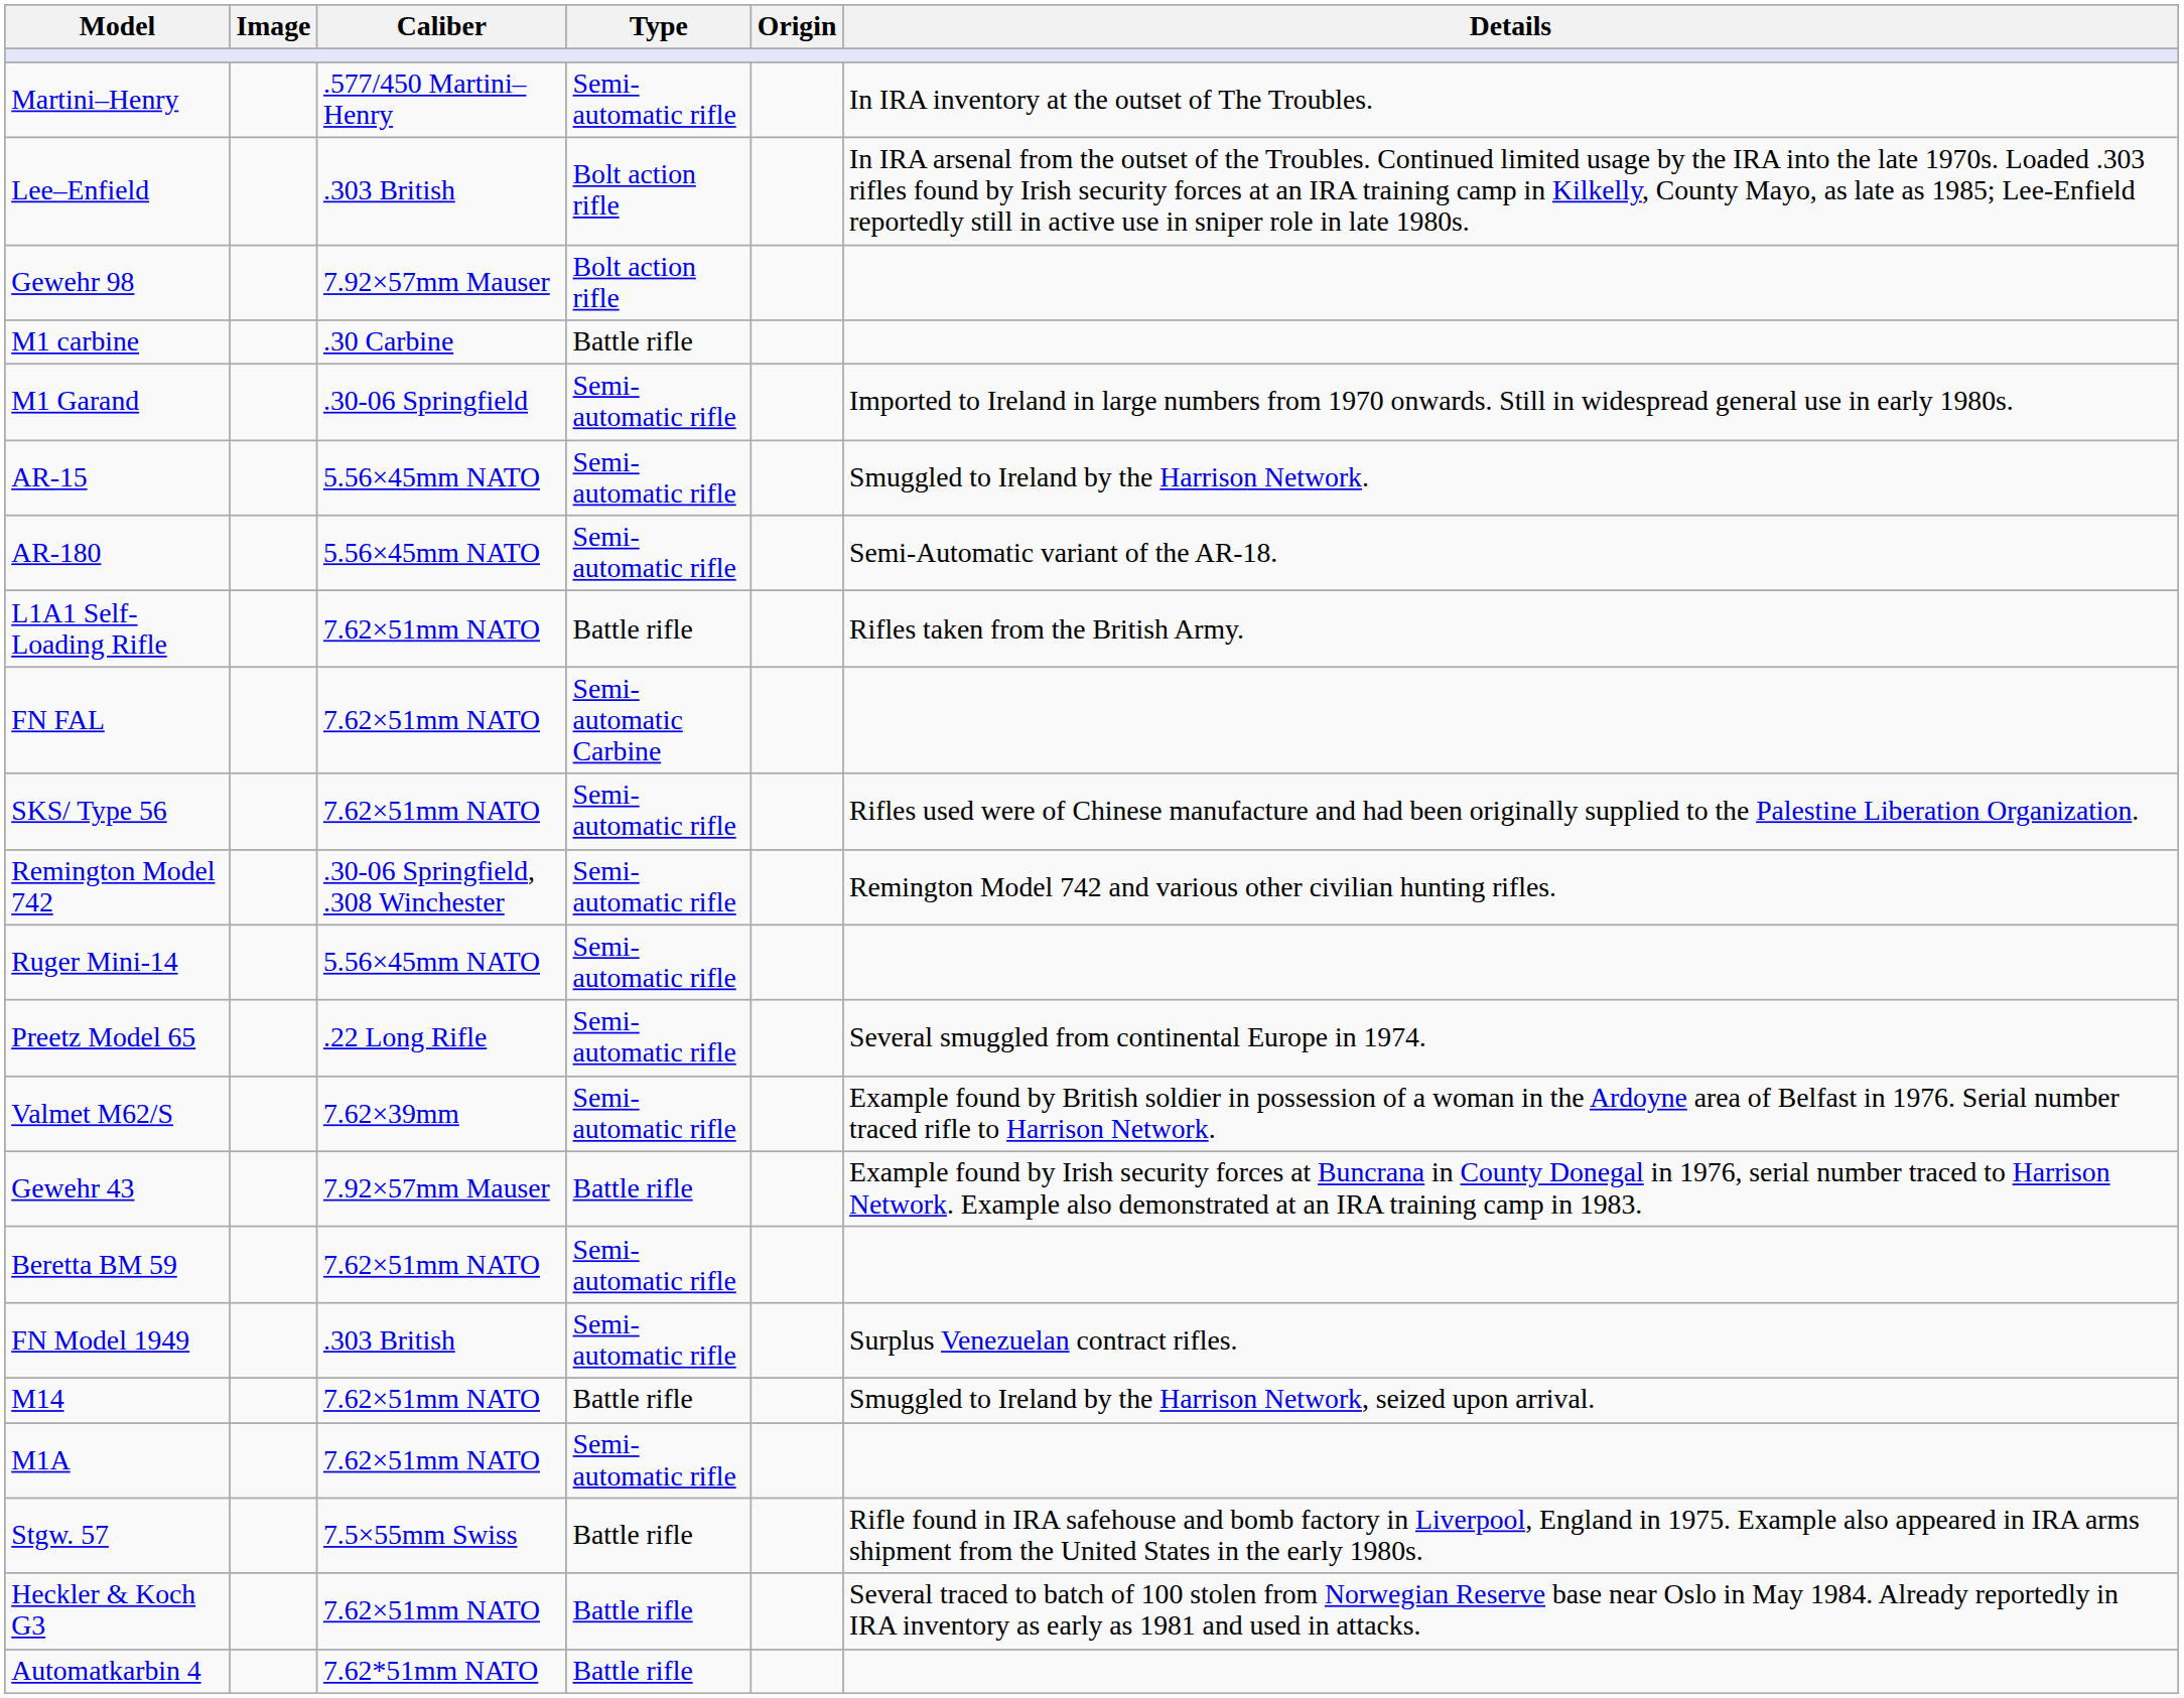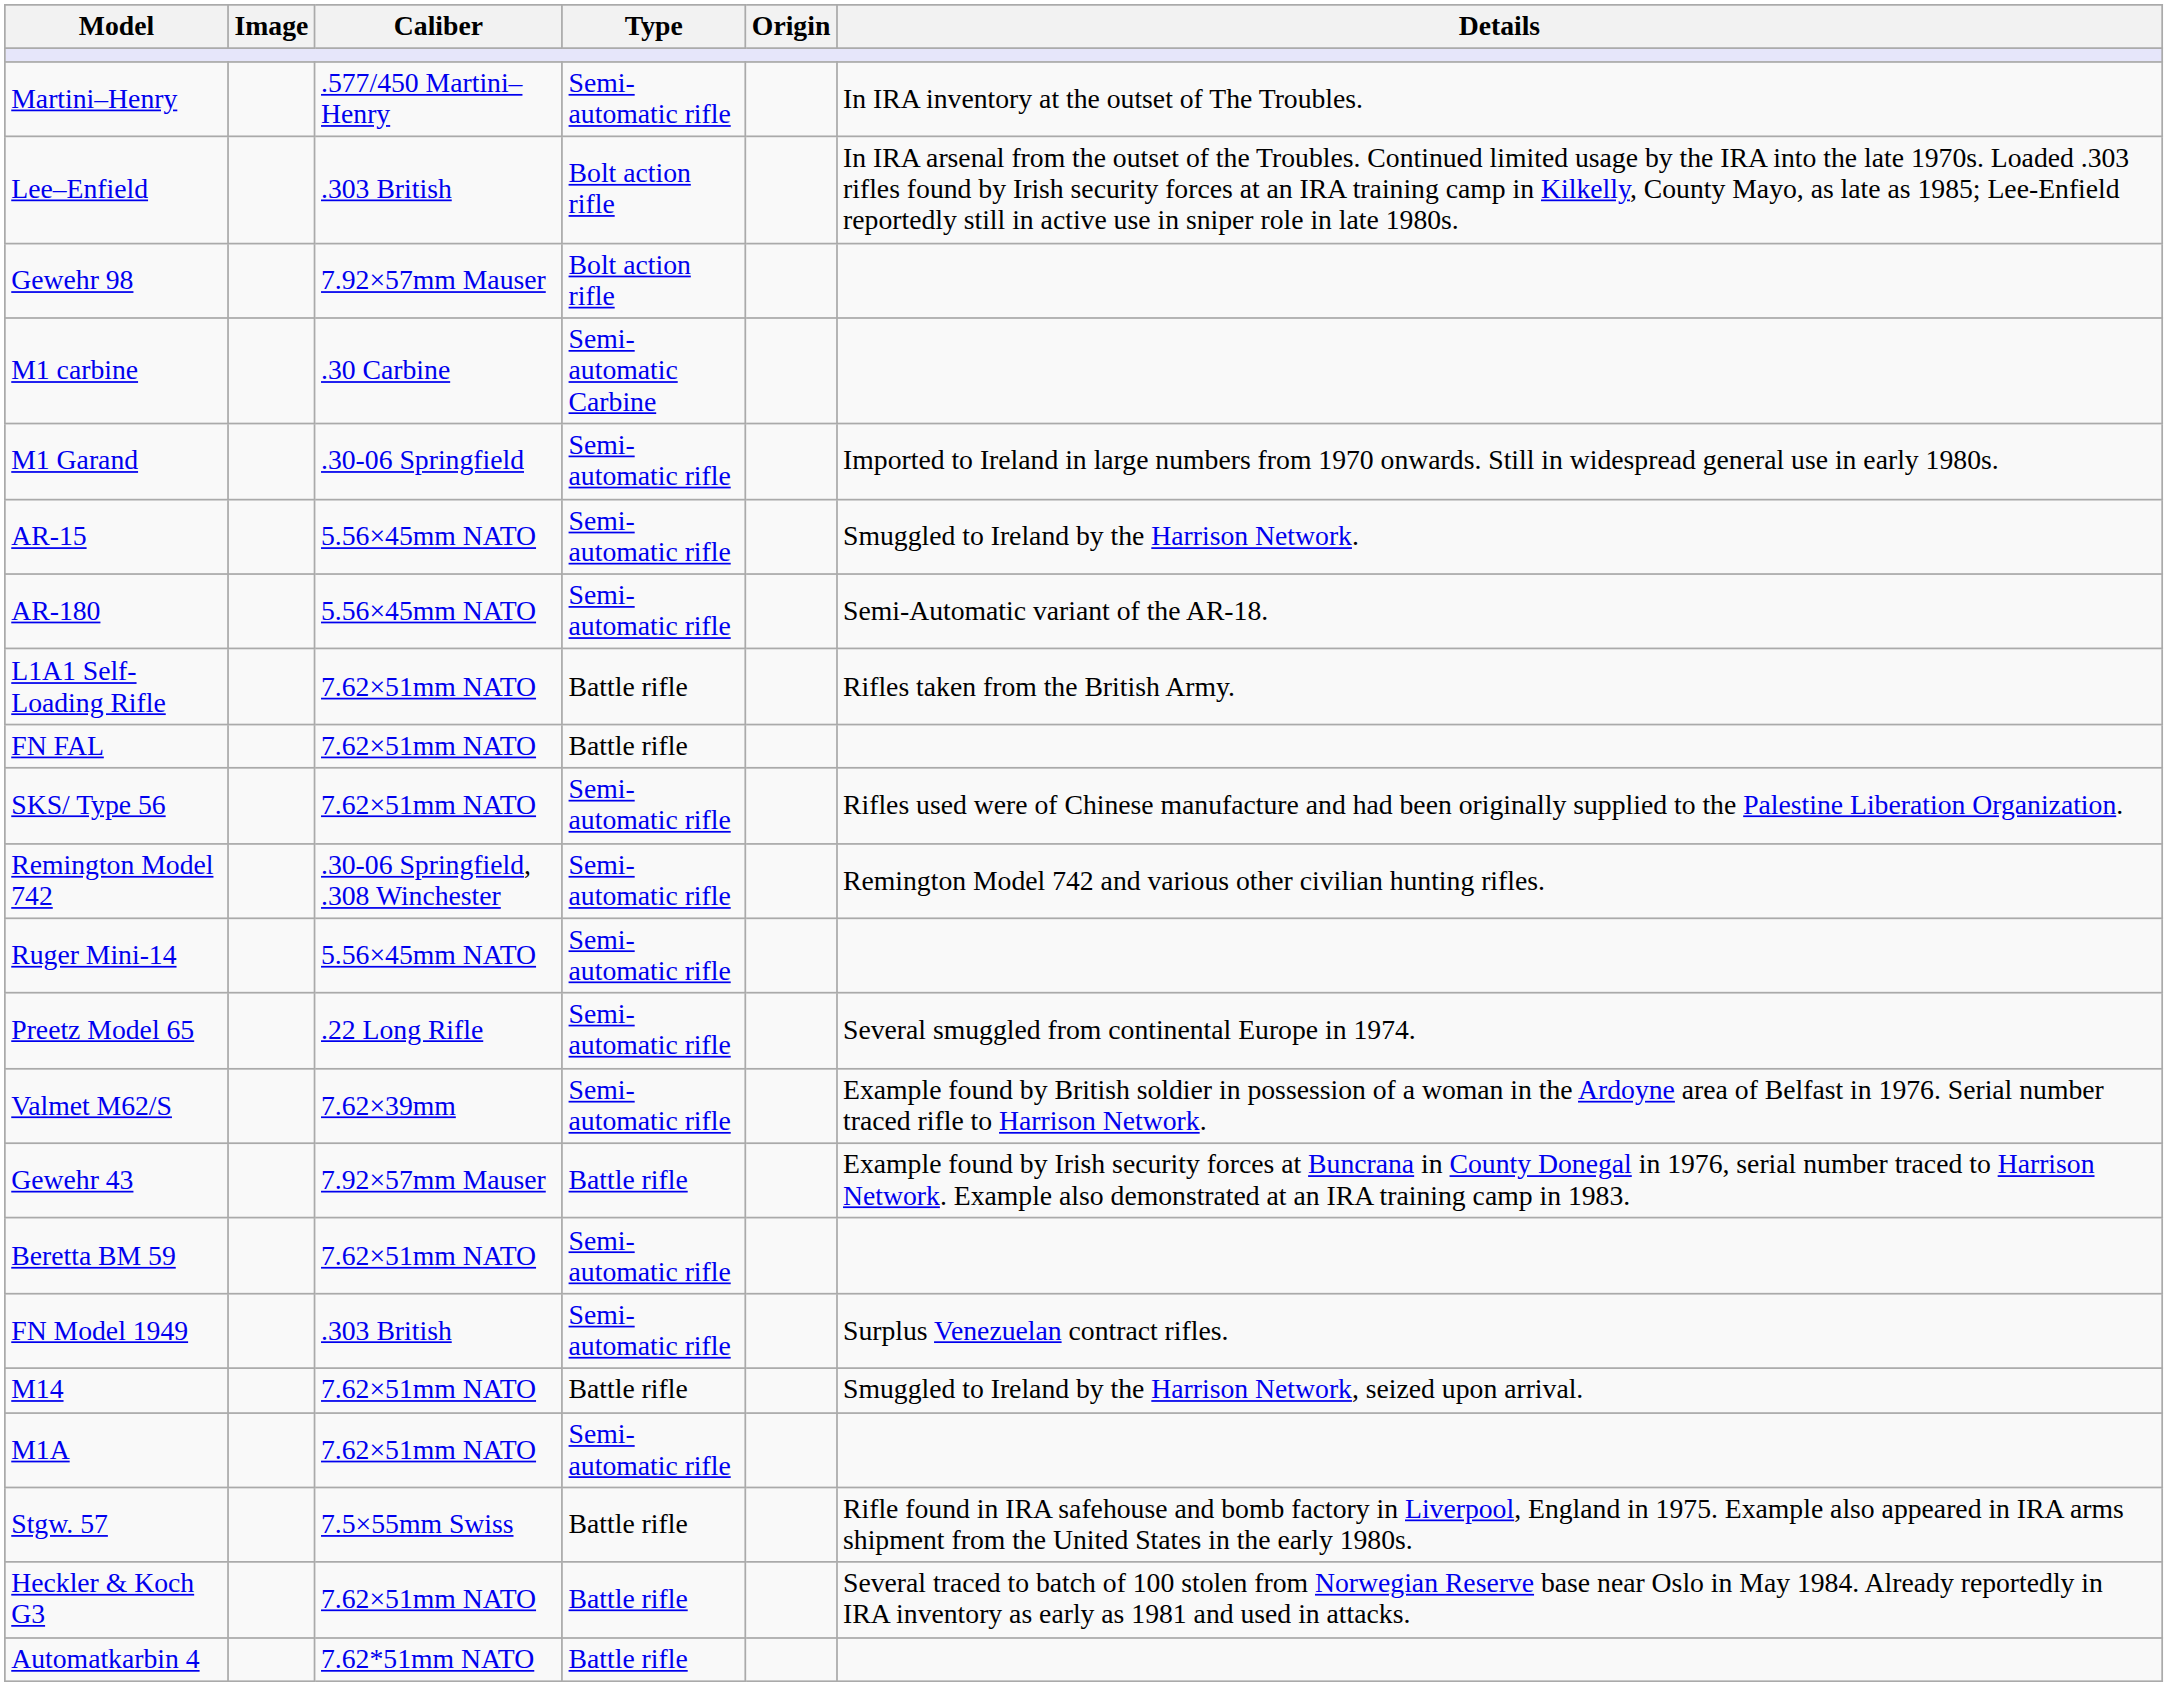 <table class="wikitable">
 <tr>
 <th>Model</th>
 <th>Image</th>
 <th>Caliber</th>
 <th>Type</th>
 <th>Origin</th>
 <th>Details</th>
 </tr>
 <tr>
 <th colspan="7" style="background: lavender;"></th>
 </tr>
 <tr>
 <td><a href='#'>Martini–Henry</a></td>
 <td></td>
 <td><a href='#'>.577/450 Martini–Henry</a></td>
 <td><a href='#'>Semi-automatic rifle</a></td>
 <td></td>
 <td>In IRA inventory at the outset of The Troubles.</td>
 </tr>
 <tr>
 <td><a href='#'>Lee–Enfield</a></td>
 <td></td>
 <td><a href='#'>.303 British</a></td>
 <td><a href='#'>Bolt action rifle</a></td>
 <td></td>
 <td>In IRA arsenal from the outset of the Troubles. Continued limited usage by the IRA into the late 1970s. Loaded .303 rifles found by Irish security forces at an IRA training camp in <a href='#'>Kilkelly</a>, County Mayo, as late as 1985; Lee-Enfield reportedly still in active use in sniper role in late 1980s.</td>
 </tr>
 <tr>
 <td><a href='#'>Gewehr 98</a></td>
 <td></td>
 <td><a href='#'>7.92×57mm Mauser</a></td>
 <td><a href='#'>Bolt action rifle</a></td>
 <td></td>
 <td></td>
 </tr>
 <tr>
 <td><a href='#'>M1 carbine</a></td>
 <td></td>
 <td><a href='#'>.30 Carbine</a></td>
-<td>Battle rifle</td>
+<td><a href='#'>Semi-automatic</a> <a href='#'>Carbine</a></td>
 <td></td>
 <td></td>
 </tr>
 <tr>
 <td><a href='#'>M1 Garand</a></td>
 <td></td>
 <td><a href='#'>.30-06 Springfield</a></td>
 <td><a href='#'>Semi-automatic rifle</a></td>
 <td></td>
 <td>Imported to Ireland in large numbers from 1970 onwards. Still in widespread general use in early 1980s.</td>
 </tr>
 <tr>
 <td><a href='#'>AR-15</a></td>
 <td></td>
 <td><a href='#'>5.56×45mm NATO</a></td>
 <td><a href='#'>Semi-automatic rifle</a></td>
 <td></td>
 <td>Smuggled to Ireland by the <a href='#'>Harrison Network</a>.</td>
 </tr>
 <tr>
 <td><a href='#'>AR-180</a></td>
 <td></td>
 <td><a href='#'>5.56×45mm NATO</a></td>
 <td><a href='#'>Semi-automatic rifle</a></td>
 <td></td>
 <td>Semi-Automatic variant of the AR-18.</td>
 </tr>
 <tr>
 <td><a href='#'>L1A1 Self-Loading Rifle</a></td>
 <td></td>
 <td><a href='#'>7.62×51mm NATO</a></td>
 <td>Battle rifle</td>
 <td></td>
 <td>Rifles taken from the British Army.</td>
 </tr>
 <tr>
 <td><a href='#'>FN FAL</a></td>
 <td></td>
 <td><a href='#'>7.62×51mm NATO</a></td>
-<td><a href='#'>Semi-automatic</a> <a href='#'>Carbine</a></td>
+<td>Battle rifle</td>
 <td></td>
 <td></td>
 </tr>
 <tr>
 <td><a href='#'>SKS/ Type 56</a></td>
 <td></td>
 <td><a href='#'>7.62×51mm NATO</a></td>
 <td><a href='#'>Semi-automatic rifle</a></td>
 <td><br></td>
 <td>Rifles used were of Chinese manufacture and had been originally supplied to the <a href='#'>Palestine Liberation Organization</a>.</td>
 </tr>
 <tr>
 <td><a href='#'>Remington Model 742</a></td>
 <td></td>
 <td><a href='#'>.30-06 Springfield</a>, <a href='#'>.308 Winchester</a></td>
 <td><a href='#'>Semi-automatic rifle</a></td>
 <td></td>
 <td>Remington Model 742 and various other civilian hunting rifles.</td>
 </tr>
 <tr>
 <td><a href='#'>Ruger Mini-14</a></td>
 <td></td>
 <td><a href='#'>5.56×45mm NATO</a></td>
 <td><a href='#'>Semi-automatic rifle</a></td>
 <td></td>
 <td></td>
 </tr>
 <tr>
 <td><a href='#'>Preetz Model 65</a></td>
 <td></td>
 <td><a href='#'>.22 Long Rifle</a></td>
 <td><a href='#'>Semi-automatic rifle</a></td>
 <td></td>
 <td>Several smuggled from continental Europe in 1974.</td>
 </tr>
 <tr>
 <td><a href='#'>Valmet M62/S</a></td>
 <td></td>
 <td><a href='#'>7.62×39mm</a></td>
 <td><a href='#'>Semi-automatic rifle</a></td>
 <td></td>
 <td>Example found by British soldier in possession of a woman in the <a href='#'>Ardoyne</a> area of Belfast in 1976. Serial number traced rifle to <a href='#'>Harrison Network</a>.</td>
 </tr>
 <tr>
 <td><a href='#'>Gewehr 43</a></td>
 <td></td>
 <td><a href='#'>7.92×57mm Mauser</a></td>
 <td><a href='#'>Battle rifle</a></td>
 <td></td>
 <td>Example found by Irish security forces at <a href='#'>Buncrana</a> in <a href='#'>County Donegal</a> in 1976, serial number traced to <a href='#'>Harrison Network</a>. Example also demonstrated at an IRA training camp in 1983.</td>
 </tr>
 <tr>
 <td><a href='#'>Beretta BM 59</a></td>
 <td></td>
 <td><a href='#'>7.62×51mm NATO</a></td>
 <td><a href='#'>Semi-automatic rifle</a></td>
 <td></td>
 <td></td>
 </tr>
 <tr>
 <td><a href='#'>FN Model 1949</a></td>
 <td></td>
 <td><a href='#'>.303 British</a></td>
 <td><a href='#'>Semi-automatic rifle</a></td>
 <td></td>
 <td>Surplus <a href='#'>Venezuelan</a> contract rifles.</td>
 </tr>
 <tr>
 <td><a href='#'>M14</a></td>
 <td></td>
 <td><a href='#'>7.62×51mm NATO</a></td>
 <td>Battle rifle</td>
 <td></td>
 <td>Smuggled to Ireland by the <a href='#'>Harrison Network</a>, seized upon arrival.</td>
 </tr>
 <tr>
 <td><a href='#'>M1A</a></td>
 <td></td>
 <td><a href='#'>7.62×51mm NATO</a></td>
 <td><a href='#'>Semi-automatic rifle</a></td>
 <td></td>
 <td></td>
 </tr>
 <tr>
 <td><a href='#'>Stgw. 57</a></td>
 <td></td>
 <td><a href='#'>7.5×55mm Swiss</a></td>
 <td>Battle rifle</td>
 <td></td>
 <td>Rifle found in IRA safehouse and bomb factory in <a href='#'>Liverpool</a>, England in 1975. Example also appeared in IRA arms shipment from the United States in the early 1980s.</td>
 </tr>
 <tr>
 <td><a href='#'>Heckler & Koch G3</a></td>
 <td></td>
 <td><a href='#'>7.62×51mm NATO</a></td>
 <td><a href='#'>Battle rifle</a></td>
 <td></td>
 <td>Several traced to batch of 100 stolen from <a href='#'>Norwegian Reserve</a> base near Oslo in May 1984. Already reportedly in IRA inventory as early as 1981 and used in attacks.</td>
 </tr>
 <tr>
 <td><a href='#'>Automatkarbin 4</a></td>
 <td></td>
 <td><a href='#'>7.62*51mm NATO</a></td>
 <td><a href='#'>Battle rifle</a></td>
 <td></td>
 <td></td>
 </tr>
 </table>
